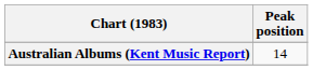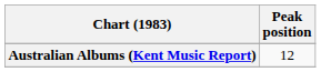 <table class="wikitable sortable plainrowheaders">
 <tr>
 <th>Chart (1983)</th>
 <th>Peak<br>position</th>
 </tr>
 <tr>
 </tr>
 <tr>
 </tr>
 <tr>
 </tr>
 <tr>
 </tr>
 <tr>
 </tr>
 <tr>
 </tr>
 <tr>
 <th scope="row">Australian Albums (<a href='#'>Kent Music Report</a>)</th>
-<td style="text-align:center;">14</td>
+<td style="text-align:center;">12</td>
 </tr>
 <tr>
 </tr>
 <tr>
 </tr>
 </table>
